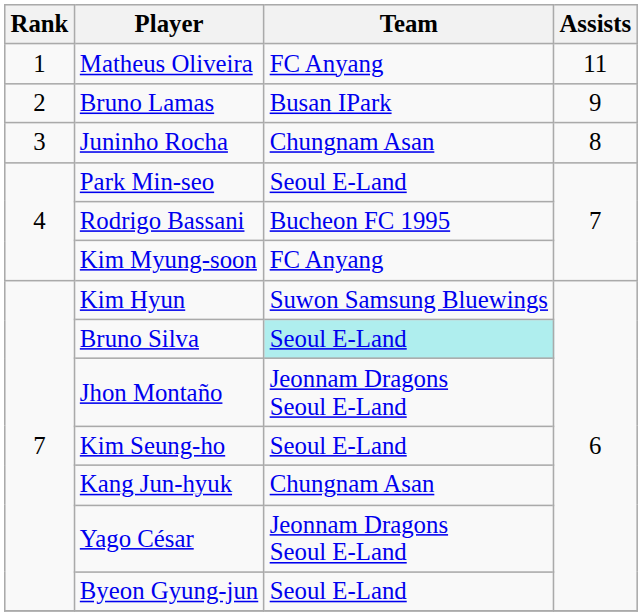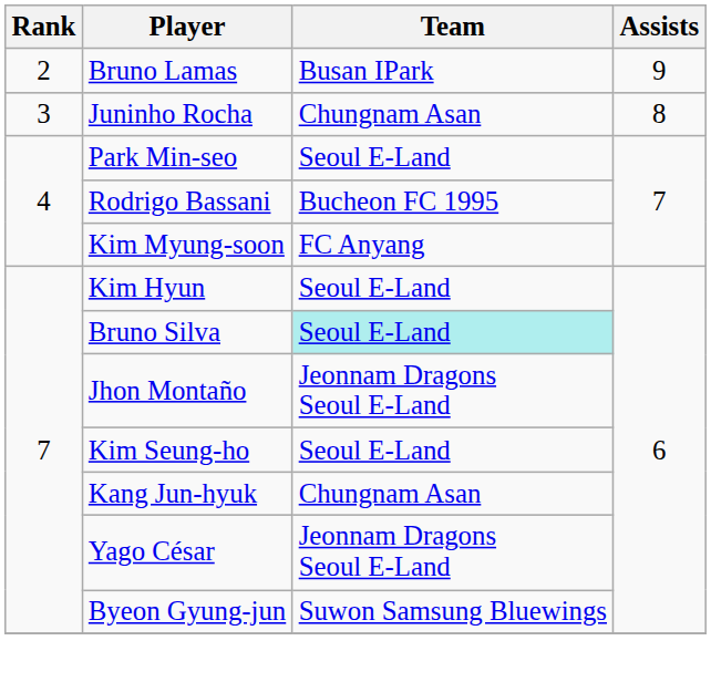 <table class="wikitable">
 <tr>
 <th>Rank</th>
 <th>Player</th>
 <th>Team</th>
 <th>Assists</th>
-</tr>
-<tr>
-<td align=center>1</td>
-<td> <a href='#'>Matheus Oliveira</a></td>
-<td><a href='#'>FC Anyang</a></td>
-<td align=center>11</td>
 </tr>
 <tr>
 <td align=center>2</td>
 <td> <a href='#'>Bruno Lamas</a></td>
 <td><a href='#'>Busan IPark</a></td>
 <td align=center>9</td>
 </tr>
 <tr>
 <td align=center>3</td>
 <td> <a href='#'>Juninho Rocha</a></td>
 <td><a href='#'>Chungnam Asan</a></td>
 <td align=center>8</td>
 </tr>
 <tr>
 <td align=center rowspan=3>4</td>
 <td> <a href='#'>Park Min-seo</a></td>
 <td><a href='#'>Seoul E-Land</a></td>
 <td align=center rowspan=3>7</td>
 </tr>
 <tr>
 <td> <a href='#'>Rodrigo Bassani</a></td>
 <td><a href='#'>Bucheon FC 1995</a></td>
 </tr>
 <tr>
 <td> <a href='#'>Kim Myung-soon</a></td>
 <td><a href='#'>FC Anyang</a></td>
 </tr>
 <tr>
 <td align=center rowspan=7>7</td>
 <td> <a href='#'>Kim Hyun</a></td>
-<td><a href='#'>Suwon Samsung Bluewings</a></td>
+<td><a href='#'>Seoul E-Land</a></td>
 <td align=center rowspan=7>6</td>
 </tr>
 <tr>
 <td> <a href='#'>Bruno Silva</a></td>
 <td style="background: paleturquoise;"><a href='#'>Seoul E-Land</a></td>
 </tr>
 <tr>
 <td> <a href='#'>Jhon Montaño</a></td>
 <td><a href='#'>Jeonnam Dragons</a><br><a href='#'>Seoul E-Land</a></td>
 </tr>
 <tr>
 <td> <a href='#'>Kim Seung-ho</a></td>
 <td><a href='#'>Seoul E-Land</a></td>
 </tr>
 <tr>
 <td> <a href='#'>Kang Jun-hyuk</a></td>
 <td><a href='#'>Chungnam Asan</a></td>
 </tr>
 <tr>
 <td> <a href='#'>Yago César</a></td>
 <td><a href='#'>Jeonnam Dragons</a><br><a href='#'>Seoul E-Land</a></td>
 </tr>
 <tr>
 <td> <a href='#'>Byeon Gyung-jun</a></td>
-<td><a href='#'>Seoul E-Land</a></td>
+<td><a href='#'>Suwon Samsung Bluewings</a></td>
 </tr>
 <tr>
 </tr>
 </table>
